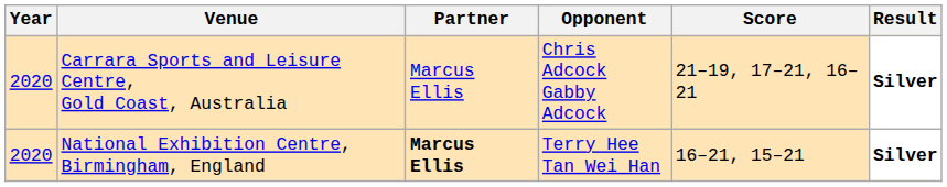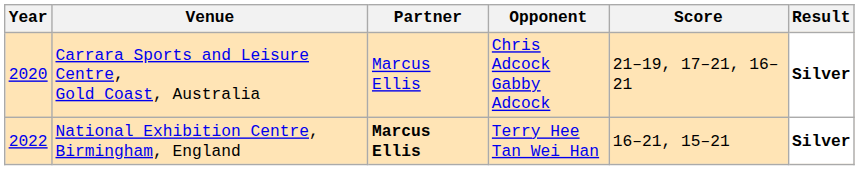 <table class="sortable wikitable" style="font-size: 90%;">
 <tr>
 <th>Year</th>
 <th>Venue</th>
 <th>Partner</th>
 <th>Opponent</th>
 <th>Score</th>
 <th>Result</th>
 </tr>
 <tr style="background:#FFE4B5">
 <td align="center"><a href='#'>2020</a></td>
 <td align="left"><a href='#'>Carrara Sports and Leisure Centre</a>,<br><a href='#'>Gold Coast</a>, Australia</td>
 <td align="left"> <a href='#'>Marcus Ellis</a></td>
 <td align="left"> <a href='#'>Chris Adcock</a><br> <a href='#'>Gabby Adcock</a></td>
 <td align="left">21–19, 17–21, 16–21</td>
 <td style="text-align:left; background:white"> <strong>Silver</strong></td>
 </tr>
 <tr style="background:#FFE4B5">
-<td align="center"><a href='#'>2020</a></td>
+<td align="center"><a href='#'>2022</a></td>
 <td align="left"><a href='#'>National Exhibition Centre</a>,<br><a href='#'>Birmingham</a>, England</td>
 <td align="left"><strong> Marcus Ellis</strong></td>
 <td align="left"> <a href='#'>Terry Hee</a><br> <a href='#'>Tan Wei Han</a></td>
 <td align="left">16–21, 15–21</td>
 <td style="text-align:left; background:white"> <strong>Silver</strong></td>
 </tr>
 </table>
